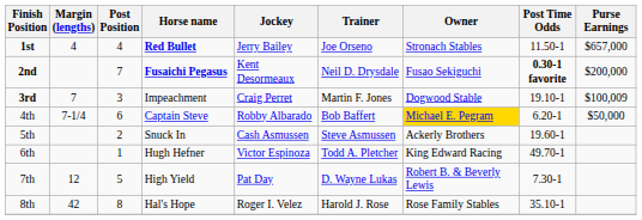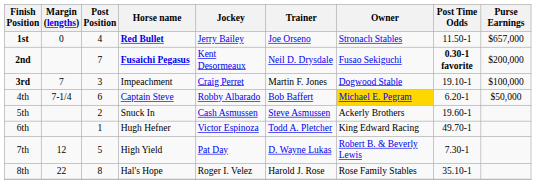 <table class="wikitable sortable" | border="2" cellpadding="1" style="border-collapse: collapse; font-size:90%">
 <tr>
 <th width="35px">Finish <br> Position</th>
 <th width="35px">Margin<br> <span>(<a href='#'>lengths</a>)</span></th>
 <th width="30px">Post <br> Position</th>
 <th width="110px">Horse name</th>
 <th width="100px">Jockey</th>
 <th width="100px">Trainer</th>
 <th width="140px">Owner</th>
 <th width="65px">Post Time <br> Odds</th>
 <th width="70px">Purse <br> Earnings</th>
 </tr>
 <tr>
 <td align=center><strong>1<span>st</span></strong></td>
-<td align=center>4</td>
+<td align=center>0</td>
 <td align=center>4</td>
 <td><strong><a href='#'>Red Bullet</a></strong></td>
 <td><a href='#'>Jerry Bailey</a></td>
 <td><a href='#'>Joe Orseno</a></td>
 <td><a href='#'>Stronach Stables</a></td>
 <td align=center>11.50-1</td>
 <td align=center>$657,000</td>
 </tr>
 <tr>
 <td align=center><strong>2<span>nd</span></strong></td>
 <td align=center></td>
 <td align=center>7</td>
 <td><strong><a href='#'>Fusaichi Pegasus</a></strong></td>
 <td><a href='#'>Kent Desormeaux</a></td>
 <td><a href='#'>Neil D. Drysdale</a></td>
 <td><a href='#'>Fusao Sekiguchi</a></td>
 <td align=center><strong>0.30-1 <br> <span>favorite</span></strong></td>
 <td align=center>$200,000</td>
 </tr>
 <tr>
 <td align=center><strong>3<span>rd</span></strong></td>
 <td align=center>7</td>
 <td align=center>3</td>
 <td>Impeachment</td>
 <td><a href='#'>Craig Perret</a></td>
 <td>Martin F. Jones</td>
 <td><a href='#'>Dogwood Stable</a></td>
 <td align=center>19.10-1</td>
-<td align=center>$100,009</td>
+<td align=center>$100,000</td>
 </tr>
 <tr>
 <td align=center>4<span>th</span></td>
 <td align=center>7-1/4</td>
 <td align=center>6</td>
 <td><a href='#'>Captain Steve</a></td>
 <td><a href='#'>Robby Albarado</a></td>
 <td><a href='#'>Bob Baffert</a></td>
 <td style="background: gold;"><a href='#'>Michael E. Pegram</a></td>
 <td align=center>6.20-1</td>
 <td align=center>$50,000</td>
 </tr>
 <tr>
 <td align=center>5<span>th</span></td>
 <td align=center></td>
 <td align=center>2</td>
 <td>Snuck In</td>
 <td><a href='#'>Cash Asmussen</a></td>
 <td><a href='#'>Steve Asmussen</a></td>
 <td>Ackerly Brothers</td>
 <td align=center>19.60-1</td>
 <td align=center></td>
 </tr>
 <tr>
 <td align=center>6<span>th</span></td>
 <td align=center></td>
 <td align=center>1</td>
 <td>Hugh Hefner</td>
 <td><a href='#'>Victor Espinoza</a></td>
 <td><a href='#'>Todd A. Pletcher</a></td>
 <td>King Edward Racing</td>
 <td align=center>49.70-1</td>
 <td></td>
 </tr>
 <tr>
 <td align=center>7<span>th</span></td>
 <td align=center>12</td>
 <td align=center>5</td>
 <td>High Yield</td>
 <td><a href='#'>Pat Day</a></td>
 <td><a href='#'>D. Wayne Lukas</a></td>
 <td><a href='#'>Robert B. & Beverly Lewis</a></td>
 <td align=center>7.30-1</td>
 <td></td>
 </tr>
 <tr>
 <td align=center>8<span>th</span></td>
-<td align=center>42</td>
+<td align=center>22</td>
 <td align=center>8</td>
 <td>Hal's Hope</td>
 <td>Roger I. Velez</td>
 <td>Harold J. Rose</td>
 <td>Rose Family Stables</td>
 <td align=center>35.10-1</td>
 <td></td>
 </tr>
 <tr>
 </tr>
 </table>
